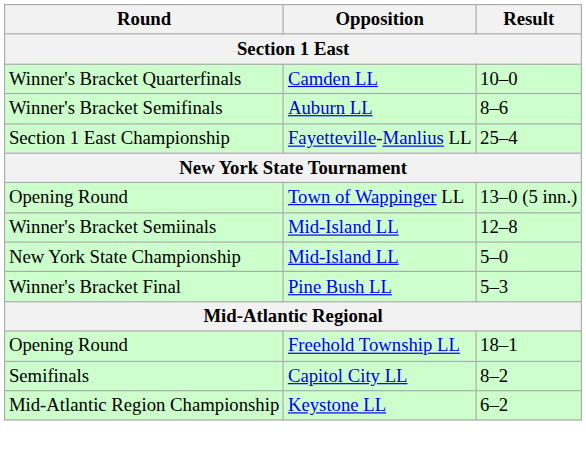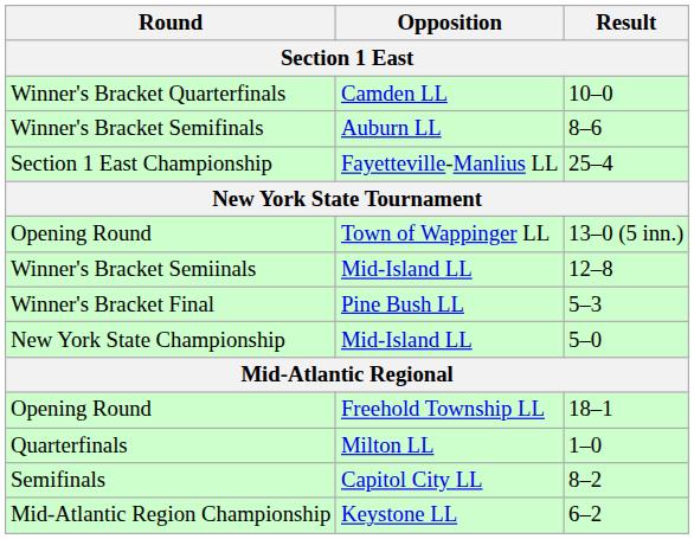 <table class="wikitable">
 <tr>
 <th>Round</th>
 <th>Opposition</th>
 <th>Result</th>
 </tr>
 <tr>
 <th colspan=3>Section 1 East</th>
 </tr>
 <tr bgcolor=ccffcc>
 <td>Winner's Bracket Quarterfinals</td>
 <td> <a href='#'>Camden LL</a></td>
 <td>10–0</td>
 </tr>
 <tr bgcolor=ccffcc>
 <td>Winner's Bracket Semifinals</td>
 <td> <a href='#'>Auburn LL</a></td>
 <td>8–6</td>
 </tr>
 <tr bgcolor=ccffcc>
 <td>Section 1 East Championship</td>
 <td> <a href='#'>Fayetteville</a>-<a href='#'>Manlius</a> LL</td>
 <td>25–4</td>
 </tr>
 <tr>
 <th colspan=3>New York State Tournament</th>
 </tr>
 <tr bgcolor=ccffcc>
 <td>Opening Round</td>
 <td> <a href='#'>Town of Wappinger</a> LL</td>
 <td>13–0 (5 inn.)</td>
 </tr>
 <tr bgcolor=ccffcc>
 <td>Winner's Bracket Semiinals</td>
 <td> <a href='#'>Mid-Island LL</a></td>
 <td>12–8</td>
 </tr>
 <tr bgcolor=ccffcc>
+<td>Winner's Bracket Final</td>
+<td> <a href='#'>Pine Bush LL</a></td>
+<td>5–3</td>
+</tr>
+<tr bgcolor=ccffcc>
 <td>New York State Championship</td>
 <td> <a href='#'>Mid-Island LL</a></td>
 <td>5–0</td>
-</tr>
-<tr bgcolor=ccffcc>
-<td>Winner's Bracket Final</td>
-<td> <a href='#'>Pine Bush LL</a></td>
-<td>5–3</td>
 </tr>
 <tr>
 <th colspan=3>Mid-Atlantic Regional</th>
 </tr>
 <tr bgcolor=ccffcc>
 <td>Opening Round</td>
 <td> <a href='#'>Freehold Township LL</a></td>
 <td>18–1</td>
+</tr>
+<tr bgcolor=ccffcc>
+<td>Quarterfinals</td>
+<td> <a href='#'>Milton LL</a></td>
+<td>1–0</td>
 </tr>
 <tr bgcolor=ccffcc>
 <td>Semifinals</td>
 <td> <a href='#'>Capitol City LL</a></td>
 <td>8–2</td>
 </tr>
 <tr bgcolor=ccffcc>
 <td>Mid-Atlantic Region Championship</td>
 <td> <a href='#'>Keystone LL</a></td>
 <td>6–2</td>
 </tr>
 </table>
